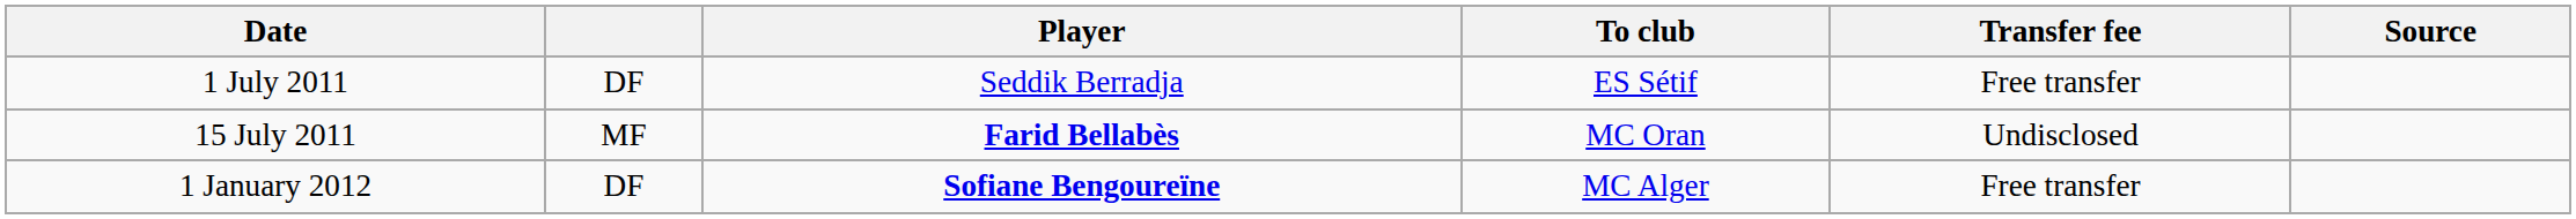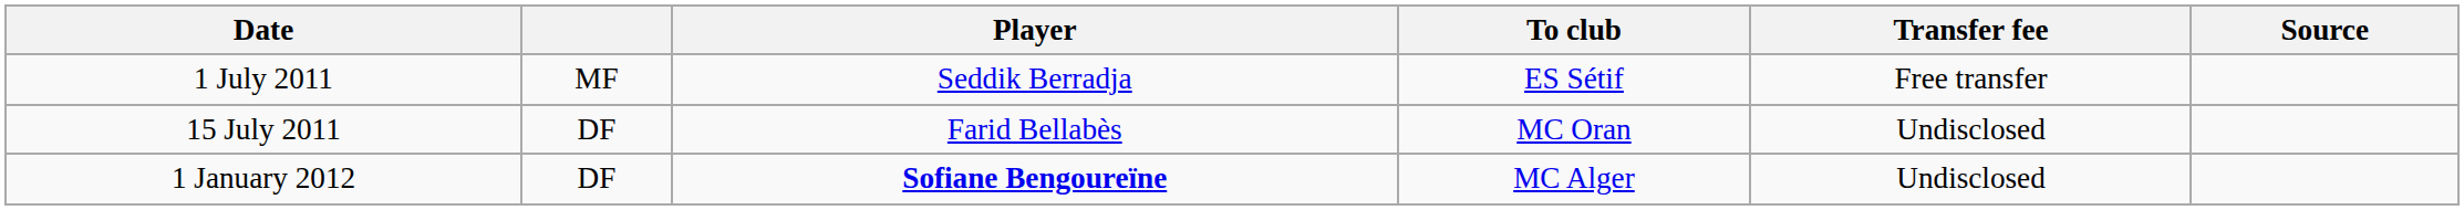 <table class="wikitable sortable" style="width:70%; text-align:center; font-size:85%; text-align:centre;">
 <tr>
 <th>Date</th>
 <th></th>
 <th>Player</th>
 <th>To club</th>
 <th>Transfer fee</th>
 <th>Source</th>
 </tr>
 <tr>
 <td>1 July 2011</td>
-<td>DF</td>
+<td>MF</td>
 <td> <a href='#'>Seddik Berradja</a></td>
 <td><a href='#'>ES Sétif</a></td>
 <td>Free transfer</td>
 <td></td>
 </tr>
 <tr>
 <td>15 July 2011</td>
-<td>MF</td>
-<td><strong> <a href='#'>Farid Bellabès</a></strong></td>
+<td>DF</td>
+<td> <a href='#'>Farid Bellabès</a></td>
 <td><a href='#'>MC Oran</a></td>
 <td>Undisclosed</td>
 <td></td>
 </tr>
 <tr>
 <td>1 January 2012</td>
 <td>DF</td>
 <td><strong> <a href='#'>Sofiane Bengoureïne</a></strong></td>
 <td><a href='#'>MC Alger</a></td>
-<td>Free transfer</td>
+<td>Undisclosed</td>
 <td></td>
 </tr>
 <tr>
 </tr>
 </table>
